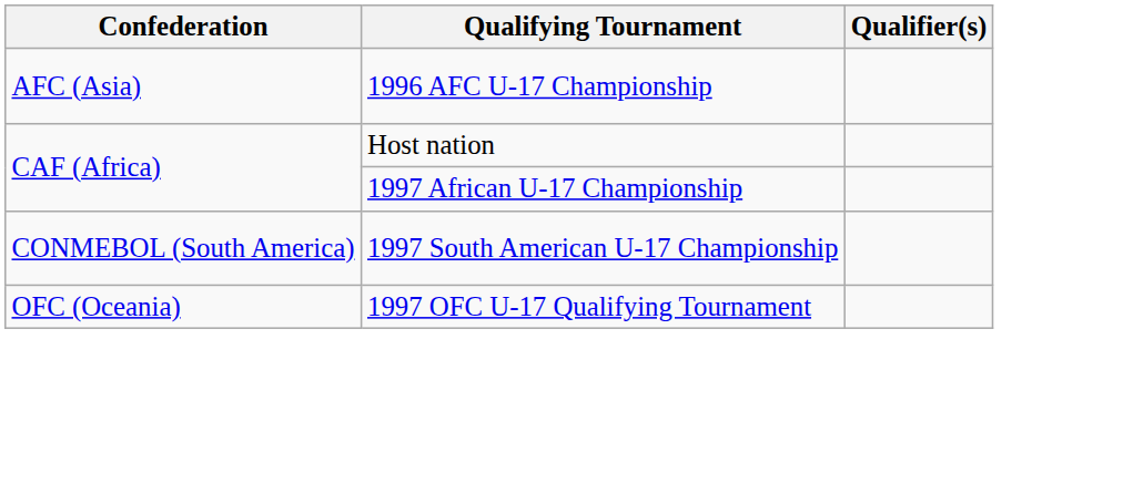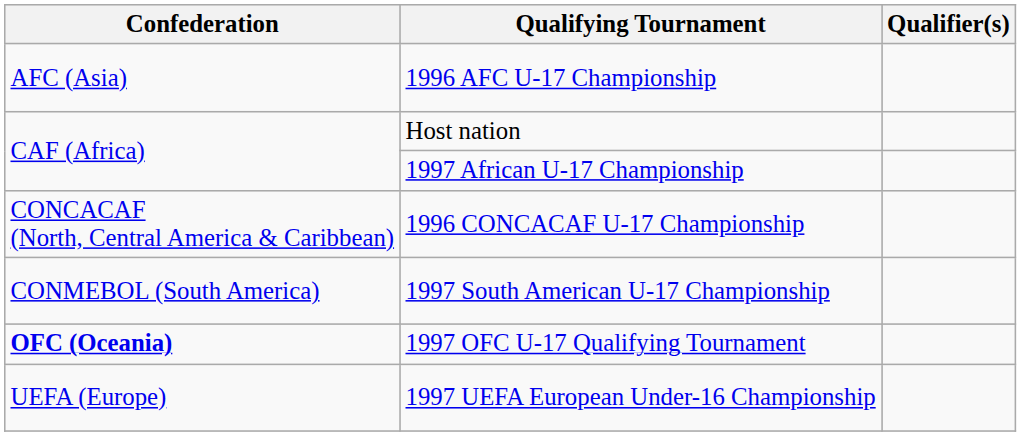 <table class=wikitable>
 <tr>
 <th>Confederation</th>
 <th>Qualifying Tournament</th>
 <th>Qualifier(s)</th>
 </tr>
 <tr>
 <td><a href='#'>AFC (Asia)</a></td>
 <td><a href='#'>1996 AFC U-17 Championship</a></td>
 <td><br><br></td>
 </tr>
 <tr>
 <td rowspan=2><a href='#'>CAF (Africa)</a></td>
 <td>Host nation</td>
 <td></td>
 </tr>
 <tr>
 <td><a href='#'>1997 African U-17 Championship</a></td>
 <td><br></td>
 </tr>
 <tr>
+<td><a href='#'>CONCACAF<br>(North, Central America & Caribbean)</a></td>
+<td><a href='#'>1996 CONCACAF U-17 Championship</a></td>
+<td><br><br></td>
+</tr>
+<tr>
 <td><a href='#'>CONMEBOL (South America)</a></td>
 <td><a href='#'>1997 South American U-17 Championship</a></td>
 <td><br><br></td>
 </tr>
 <tr>
-<td><a href='#'>OFC (Oceania)</a></td>
+<td><strong><a href='#'>OFC (Oceania)</a></strong></td>
 <td><a href='#'>1997 OFC U-17 Qualifying Tournament</a></td>
 <td></td>
 </tr>
+<tr>
+<td><a href='#'>UEFA (Europe)</a></td>
+<td><a href='#'>1997 UEFA European Under-16 Championship</a></td>
+<td><br><br></td>
+</tr>
 </table>
